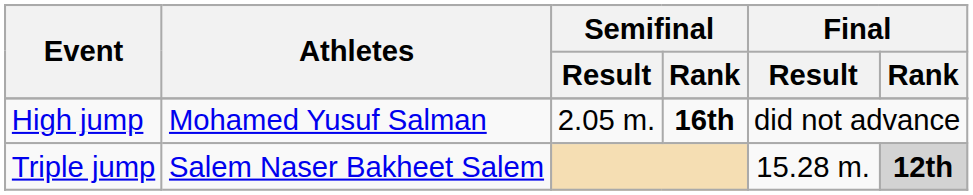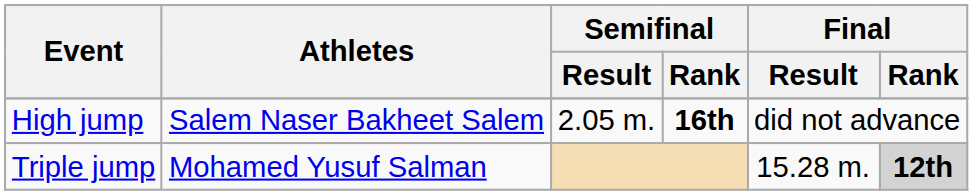 <table class="wikitable" border="1" style="font-size:90%">
 <tr>
 <th rowspan=2>Event</th>
 <th rowspan=2>Athletes</th>
 <th colspan=2>Semifinal</th>
 <th colspan=2>Final</th>
 </tr>
 <tr>
 <th>Result</th>
 <th>Rank</th>
 <th>Result</th>
 <th>Rank</th>
 </tr>
 <tr>
 </tr>
 <tr>
 <td><a href='#'>High jump</a></td>
-<td><a href='#'>Mohamed Yusuf Salman</a></td>
+<td><a href='#'>Salem Naser Bakheet Salem</a></td>
 <td align=center>2.05 m.</td>
 <td align=center><strong>16th</strong></td>
 <td align=center colspan=2>did not advance</td>
 </tr>
 <tr>
 <td><a href='#'>Triple jump</a></td>
-<td><a href='#'>Salem Naser Bakheet Salem</a></td>
+<td><a href='#'>Mohamed Yusuf Salman</a></td>
 <td colspan=2 bgcolor=wheat></td>
 <td align=center>15.28 m.</td>
 <td align=center style="background: lightgrey;"><strong>12th</strong></td>
 </tr>
 </table>
